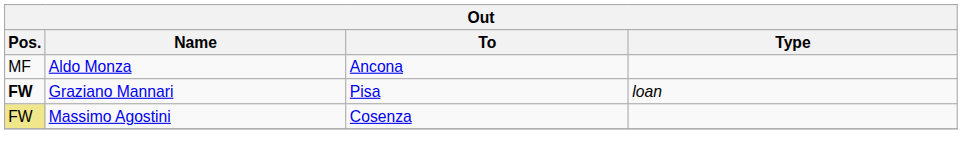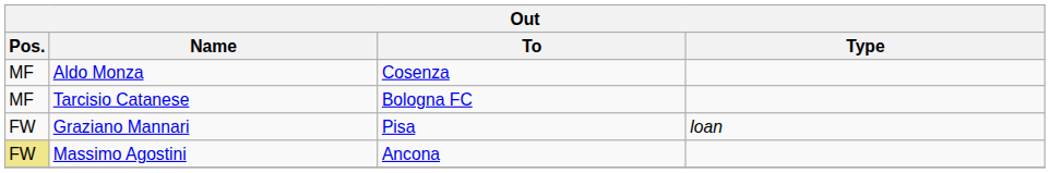 <table class="wikitable" style="font-size:90%;width:99%;">
 <tr>
 <th colspan="4">Out</th>
 </tr>
 <tr>
 <th width=3%>Pos.</th>
 <th width=32%>Name</th>
 <th width=30%>To</th>
 <th width=35%>Type</th>
 </tr>
 <tr>
 <td>MF</td>
 <td><a href='#'>Aldo Monza</a></td>
-<td><a href='#'>Ancona</a></td>
+<td><a href='#'>Cosenza</a></td>
 <td></td>
 </tr>
 <tr>
-<td><strong>FW</strong></td>
+<td>MF</td>
+<td><a href='#'>Tarcisio Catanese</a></td>
+<td><a href='#'>Bologna FC</a></td>
+<td></td>
+</tr>
+<tr>
+<td>FW</td>
 <td><a href='#'>Graziano Mannari</a></td>
 <td><a href='#'>Pisa</a></td>
 <td><em>loan</em></td>
 </tr>
 <tr>
 <td style="background: khaki;">FW</td>
 <td><a href='#'>Massimo Agostini</a></td>
-<td><a href='#'>Cosenza</a></td>
+<td><a href='#'>Ancona</a></td>
 <td></td>
 </tr>
 <tr>
 </tr>
 </table>
